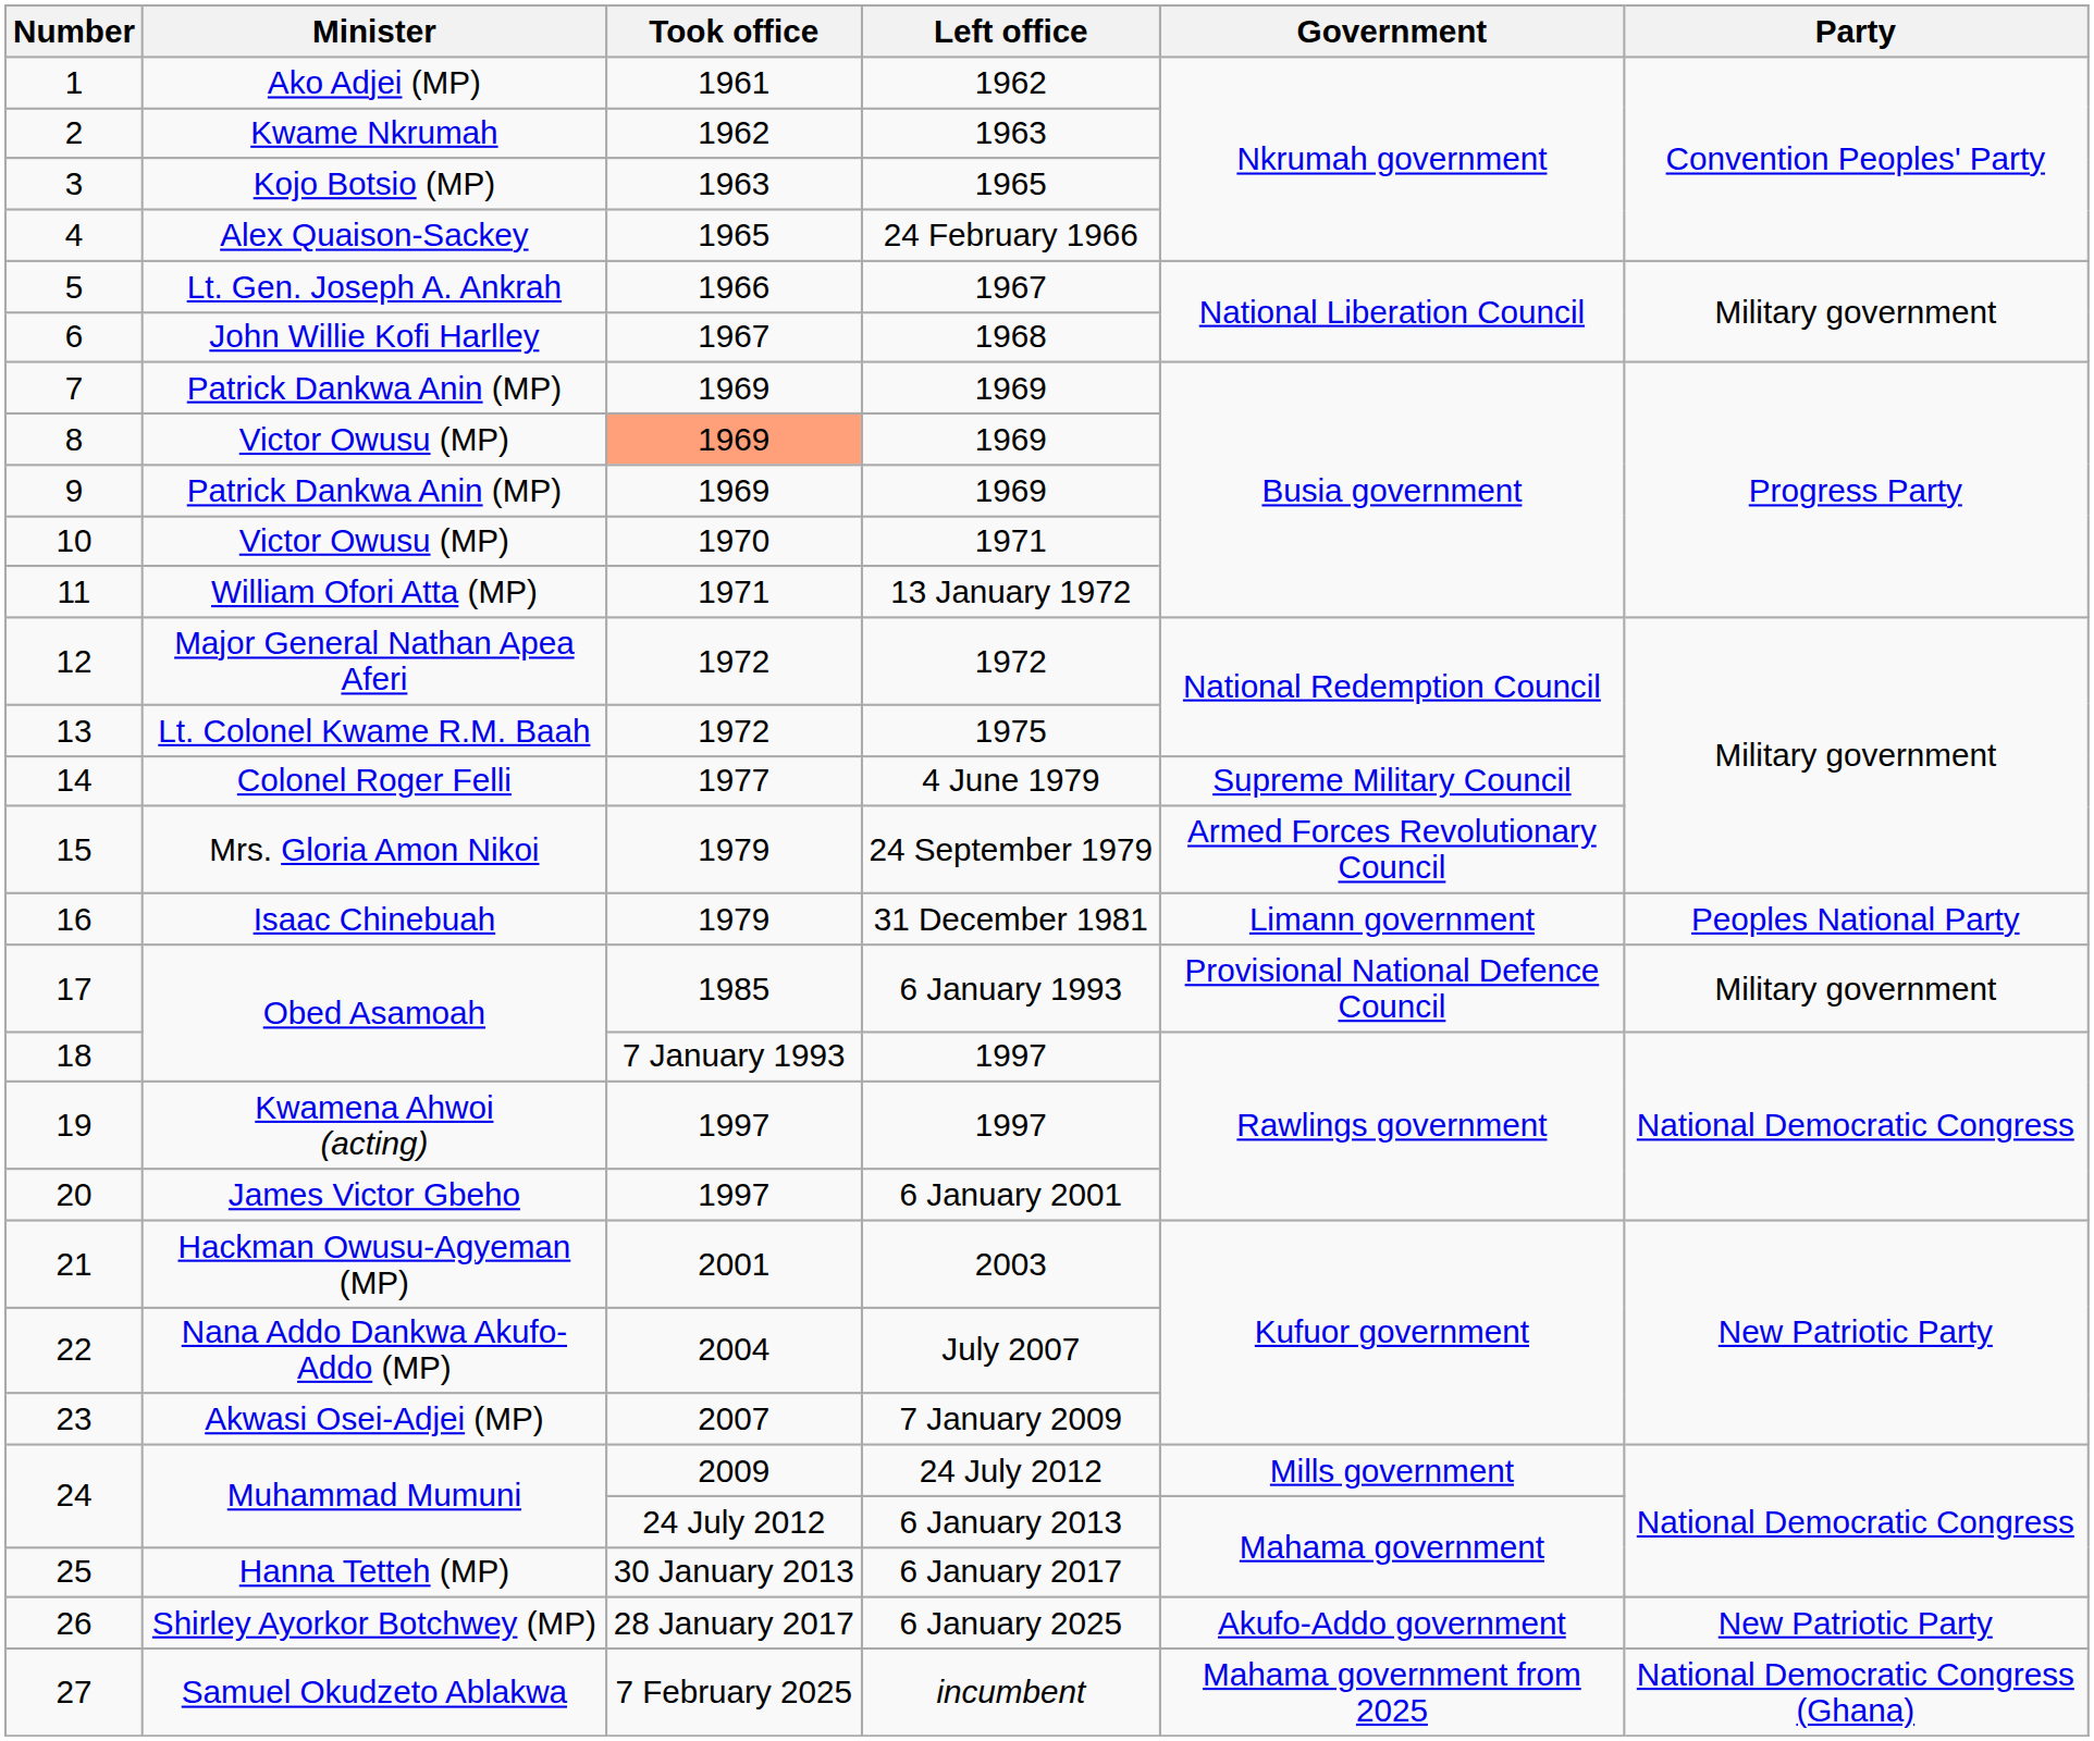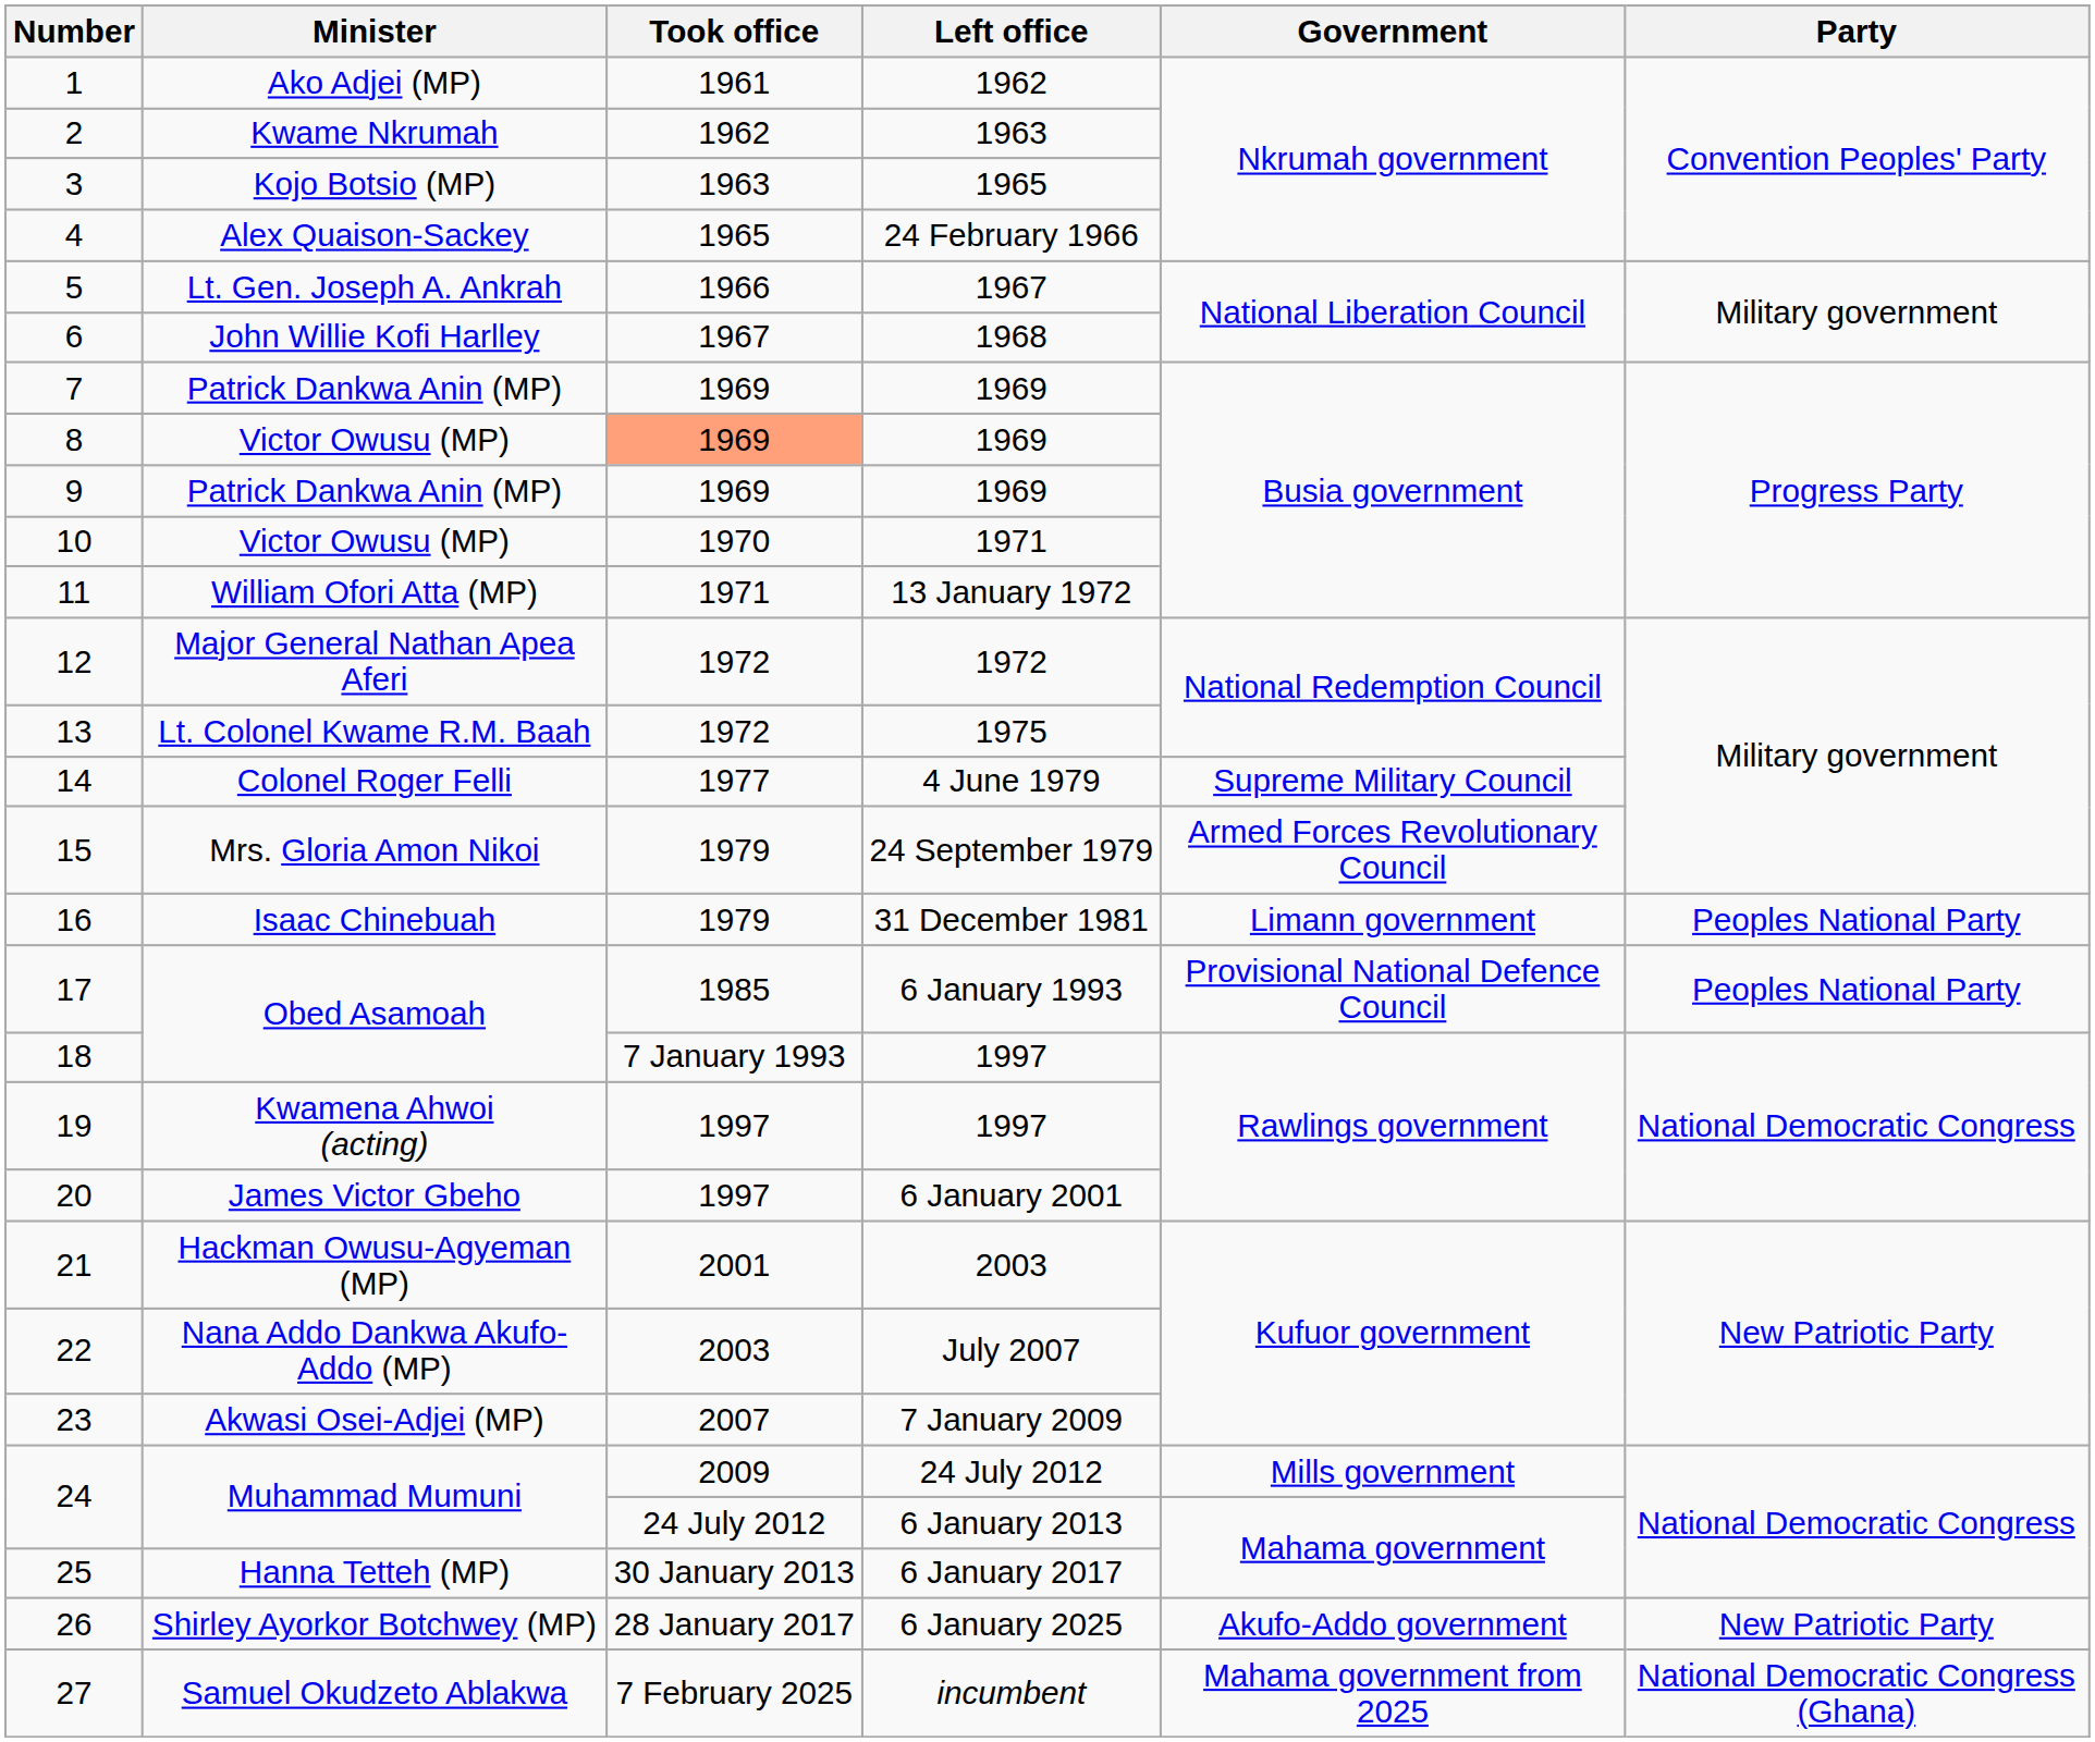 <table class="wikitable" style="font-size:90%; text-align:center;">
 <tr>
 <th>Number</th>
 <th width=200>Minister</th>
 <th>Took office</th>
 <th>Left office</th>
 <th width=200>Government</th>
 <th width=200>Party</th>
 </tr>
 <tr>
 <td>1</td>
 <td><a href='#'>Ako Adjei</a> (MP)</td>
 <td>1961</td>
 <td>1962</td>
 <td rowspan=4><a href='#'>Nkrumah government</a></td>
 <td rowspan=4><a href='#'>Convention Peoples' Party</a></td>
 </tr>
 <tr>
 <td>2</td>
 <td><a href='#'>Kwame Nkrumah</a></td>
 <td>1962</td>
 <td>1963</td>
 </tr>
 <tr>
 <td>3</td>
 <td><a href='#'>Kojo Botsio</a> (MP)</td>
 <td>1963</td>
 <td>1965</td>
 </tr>
 <tr>
 <td>4</td>
 <td><a href='#'>Alex Quaison-Sackey</a></td>
 <td>1965</td>
 <td>24 February 1966</td>
 </tr>
 <tr>
 <td>5</td>
 <td><a href='#'>Lt. Gen. Joseph A. Ankrah</a></td>
 <td>1966</td>
 <td>1967</td>
 <td rowspan=2><a href='#'>National Liberation Council</a></td>
 <td rowspan=2>Military government</td>
 </tr>
 <tr>
 <td>6</td>
 <td><a href='#'>John Willie Kofi Harlley</a></td>
 <td>1967</td>
 <td>1968</td>
 </tr>
 <tr>
 <td>7</td>
 <td><a href='#'>Patrick Dankwa Anin</a> (MP)</td>
 <td>1969</td>
 <td>1969</td>
 <td rowspan=5><a href='#'>Busia government</a></td>
 <td rowspan=5><a href='#'>Progress Party</a></td>
 </tr>
 <tr>
 <td>8</td>
 <td><a href='#'>Victor Owusu</a> (MP)</td>
 <td style="background: lightsalmon;">1969</td>
 <td>1969</td>
 </tr>
 <tr>
 <td>9</td>
 <td><a href='#'>Patrick Dankwa Anin</a> (MP)</td>
 <td>1969</td>
 <td>1969</td>
 </tr>
 <tr>
 <td>10</td>
 <td><a href='#'>Victor Owusu</a> (MP)</td>
 <td>1970</td>
 <td>1971</td>
 </tr>
 <tr>
 <td>11</td>
 <td><a href='#'>William Ofori Atta</a> (MP)</td>
 <td>1971</td>
 <td>13 January 1972</td>
 </tr>
 <tr>
 <td>12</td>
 <td><a href='#'>Major General Nathan Apea Aferi</a></td>
 <td>1972</td>
 <td>1972</td>
 <td rowspan=2><a href='#'>National Redemption Council</a></td>
 <td rowspan=4>Military government</td>
 </tr>
 <tr>
 <td>13</td>
 <td><a href='#'>Lt. Colonel Kwame R.M. Baah</a></td>
 <td>1972</td>
 <td>1975</td>
 </tr>
 <tr>
 <td>14</td>
 <td><a href='#'>Colonel Roger Felli</a></td>
 <td>1977</td>
 <td>4 June 1979</td>
 <td><a href='#'>Supreme Military Council</a></td>
 </tr>
 <tr>
 <td>15</td>
 <td>Mrs. <a href='#'>Gloria Amon Nikoi</a></td>
 <td>1979</td>
 <td>24 September 1979</td>
 <td><a href='#'>Armed Forces Revolutionary Council</a></td>
 </tr>
 <tr>
 <td>16</td>
 <td><a href='#'>Isaac Chinebuah</a></td>
 <td>1979</td>
 <td>31 December 1981</td>
 <td><a href='#'>Limann government</a></td>
 <td><a href='#'>Peoples National Party</a></td>
 </tr>
 <tr>
 <td>17</td>
 <td rowspan=2><a href='#'>Obed Asamoah</a></td>
 <td>1985</td>
 <td>6 January 1993</td>
 <td><a href='#'>Provisional National Defence Council</a></td>
-<td>Military government</td>
+<td><a href='#'>Peoples National Party</a></td>
 </tr>
 <tr>
 <td>18</td>
 <td>7 January 1993</td>
 <td>1997</td>
 <td rowspan=3><a href='#'>Rawlings government</a></td>
 <td rowspan=3><a href='#'>National Democratic Congress</a></td>
 </tr>
 <tr>
 <td>19</td>
 <td><a href='#'>Kwamena Ahwoi</a><br><em>(acting)</em></td>
 <td>1997</td>
 <td>1997</td>
 </tr>
 <tr>
 <td>20</td>
 <td><a href='#'>James Victor Gbeho</a></td>
 <td>1997</td>
 <td>6 January 2001</td>
 </tr>
 <tr>
 <td>21</td>
 <td><a href='#'>Hackman Owusu-Agyeman</a> (MP)</td>
 <td>2001</td>
 <td>2003</td>
 <td rowspan=3><a href='#'>Kufuor government</a></td>
 <td rowspan=3><a href='#'>New Patriotic Party</a></td>
 </tr>
 <tr>
 <td>22</td>
 <td><a href='#'>Nana Addo Dankwa Akufo-Addo</a> (MP)</td>
-<td>2004</td>
+<td>2003</td>
 <td>July 2007</td>
 </tr>
 <tr>
 <td>23</td>
 <td><a href='#'>Akwasi Osei-Adjei</a> (MP)</td>
 <td>2007</td>
 <td>7 January 2009</td>
 </tr>
 <tr>
 <td rowspan=2>24</td>
 <td rowspan=2><a href='#'>Muhammad Mumuni</a></td>
 <td>2009</td>
 <td>24 July 2012</td>
 <td><a href='#'>Mills government</a></td>
 <td rowspan=3><a href='#'>National Democratic Congress</a></td>
 </tr>
 <tr>
 <td>24 July 2012</td>
 <td>6 January 2013</td>
 <td rowspan=2><a href='#'>Mahama government</a></td>
 </tr>
 <tr>
 <td>25</td>
 <td><a href='#'>Hanna Tetteh</a> (MP)</td>
 <td>30 January 2013</td>
 <td>6 January 2017</td>
 </tr>
 <tr>
 <td>26</td>
 <td><a href='#'>Shirley Ayorkor Botchwey</a> (MP)</td>
 <td>28 January 2017</td>
 <td>6 January 2025</td>
 <td><a href='#'>Akufo-Addo government</a></td>
 <td><a href='#'>New Patriotic Party</a></td>
 </tr>
 <tr>
 <td>27</td>
 <td><a href='#'>Samuel Okudzeto Ablakwa</a></td>
 <td>7 February 2025</td>
 <td><em>incumbent</em></td>
 <td><a href='#'>Mahama government from 2025</a></td>
 <td><a href='#'>National Democratic Congress (Ghana)</a></td>
 </tr>
 </table>
